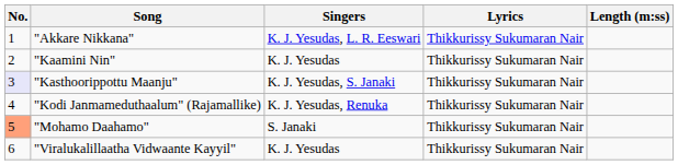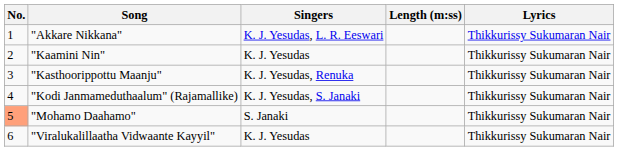 <table class="wikitable" style="font-size:95%;">
 <tr>
 <th>No.</th>
 <th>Song</th>
 <th>Singers</th>
+<th>Length (m:ss)</th>
 <th>Lyrics</th>
-<th>Length (m:ss)</th>
 </tr>
 <tr>
 <td>1</td>
 <td>"Akkare Nikkana"</td>
 <td><a href='#'>K. J. Yesudas</a>, <a href='#'>L. R. Eeswari</a></td>
+<td></td>
 <td><a href='#'>Thikkurissy Sukumaran Nair</a></td>
-<td></td>
 </tr>
 <tr>
 <td>2</td>
 <td>"Kaamini Nin"</td>
 <td>K. J. Yesudas</td>
+<td></td>
 <td>Thikkurissy Sukumaran Nair</td>
-<td></td>
 </tr>
 <tr>
-<td style="background: lavender;">3</td>
+<td>3</td>
 <td>"Kasthoorippottu Maanju"</td>
-<td>K. J. Yesudas, <a href='#'>S. Janaki</a></td>
+<td>K. J. Yesudas, <a href='#'>Renuka</a></td>
+<td></td>
 <td>Thikkurissy Sukumaran Nair</td>
-<td></td>
 </tr>
 <tr>
 <td>4</td>
 <td>"Kodi Janmameduthaalum" (Rajamallike)</td>
-<td>K. J. Yesudas, <a href='#'>Renuka</a></td>
+<td>K. J. Yesudas, <a href='#'>S. Janaki</a></td>
+<td></td>
 <td>Thikkurissy Sukumaran Nair</td>
-<td></td>
 </tr>
 <tr>
 <td style="background: lightsalmon;">5</td>
 <td>"Mohamo Daahamo"</td>
 <td>S. Janaki</td>
+<td></td>
 <td>Thikkurissy Sukumaran Nair</td>
-<td></td>
 </tr>
 <tr>
 <td>6</td>
 <td>"Viralukalillaatha Vidwaante Kayyil"</td>
 <td>K. J. Yesudas</td>
+<td></td>
 <td>Thikkurissy Sukumaran Nair</td>
-<td></td>
 </tr>
 </table>
